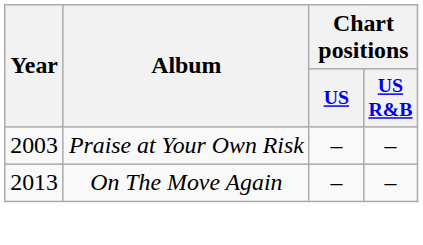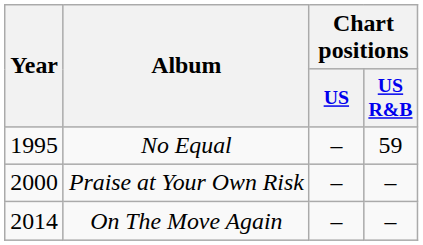 <table class="wikitable" style="text-align:center;">
 <tr>
 <th rowspan="2">Year</th>
 <th rowspan="2">Album</th>
 <th colspan="2">Chart positions</th>
 </tr>
 <tr style="font-size:smaller;">
 <th style="width:30px;"><a href='#'>US</a></th>
 <th style="width:30px;"><a href='#'>US<br>R&B</a></th>
 </tr>
 <tr>
-<td>2003</td>
+<td>1995</td>
+<td><em>No Equal</em></td>
+<td>–</td>
+<td>59</td>
+</tr>
+<tr>
+<td>2000</td>
 <td><em>Praise at Your Own Risk</em></td>
 <td>–</td>
 <td>–</td>
 </tr>
 <tr>
-<td>2013</td>
+<td>2014</td>
 <td><em>On The Move Again</em></td>
 <td>–</td>
 <td>–</td>
 </tr>
 </table>
